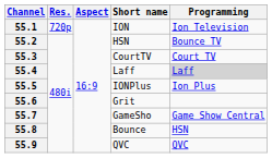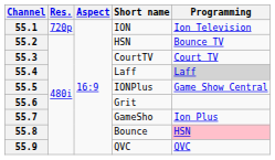 <table class="wikitable">
 <tr>
 <th scope = "col"><a href='#'>Channel</a></th>
 <th scope = "col"><a href='#'>Res.</a></th>
 <th scope = "col"><a href='#'>Aspect</a></th>
 <th scope = "col">Short name</th>
 <th scope = "col">Programming</th>
 </tr>
 <tr>
 <th scope = "row">55.1</th>
 <td><a href='#'>720p</a></td>
 <td rowspan="9"><a href='#'>16:9</a></td>
 <td>ION</td>
 <td><a href='#'>Ion Television</a></td>
 </tr>
 <tr>
 <th scope = "row">55.2</th>
 <td rowspan="8"><a href='#'>480i</a></td>
 <td>HSN</td>
 <td><a href='#'>Bounce TV</a></td>
 </tr>
 <tr>
 <th scope = "row">55.3</th>
 <td>CourtTV</td>
 <td><a href='#'>Court TV</a></td>
 </tr>
 <tr>
 <th scope = "row">55.4</th>
 <td>Laff</td>
 <td style="background: lightgrey;"><a href='#'>Laff</a></td>
 </tr>
 <tr>
 <th scope = "row">55.5</th>
 <td>IONPlus</td>
-<td><a href='#'>Ion Plus</a></td>
+<td><a href='#'>Game Show Central</a></td>
 </tr>
 <tr>
 <th scope = "row">55.6</th>
 <td>Grit</td>
 <td></td>
 </tr>
 <tr>
 <th scope = "row">55.7</th>
 <td>GameSho</td>
-<td><a href='#'>Game Show Central</a></td>
+<td><a href='#'>Ion Plus</a></td>
 </tr>
 <tr>
 <th scope = "row">55.8</th>
 <td>Bounce</td>
-<td><a href='#'>HSN</a></td>
+<td style="background: pink;"><a href='#'>HSN</a></td>
 </tr>
 <tr>
 <th scope = "row">55.9</th>
 <td>QVC</td>
 <td><a href='#'>QVC</a></td>
 </tr>
 </table>
